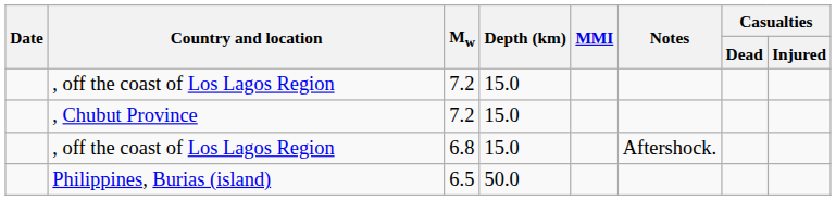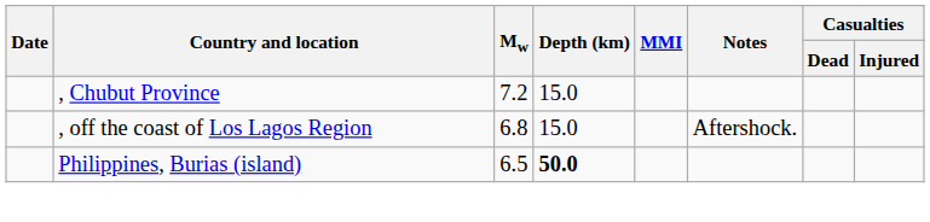 <table class="wikitable sortable sort-under" style="border:1px black; margin-left:1em;">
 <tr>
 <th rowspan="2"><small>Date</small></th>
 <th rowspan="2" style="width: 310px"><small>Country and location</small></th>
 <th rowspan="2"><small>M<sub>w</sub></small></th>
 <th rowspan="2"><small>Depth (km)</small></th>
 <th rowspan="2"><small><a href='#'>MMI</a></small></th>
 <th rowspan="2" class="unsortable"><small>Notes</small></th>
 <th colspan="2"><small>Casualties</small></th>
 </tr>
 <tr>
 <th><small>Dead</small></th>
 <th><small>Injured</small></th>
-</tr>
-<tr>
-<td></td>
-<td>, off the coast of <a href='#'>Los Lagos Region</a></td>
-<td>7.2</td>
-<td>15.0</td>
-<td></td>
-<td></td>
-<td></td>
-<td></td>
 </tr>
 <tr>
 <td></td>
 <td>, <a href='#'>Chubut Province</a></td>
 <td>7.2</td>
 <td>15.0</td>
 <td></td>
 <td></td>
 <td></td>
 <td></td>
 </tr>
 <tr>
 <td></td>
 <td>, off the coast of <a href='#'>Los Lagos Region</a></td>
 <td>6.8</td>
 <td>15.0</td>
 <td></td>
 <td>Aftershock.</td>
 <td></td>
 <td></td>
 </tr>
 <tr>
 <td></td>
 <td> <a href='#'>Philippines</a>, <a href='#'>Burias (island)</a></td>
 <td>6.5</td>
-<td>50.0</td>
+<td><strong>50.0</strong></td>
 <td></td>
 <td></td>
 <td></td>
 <td></td>
 </tr>
 </table>
